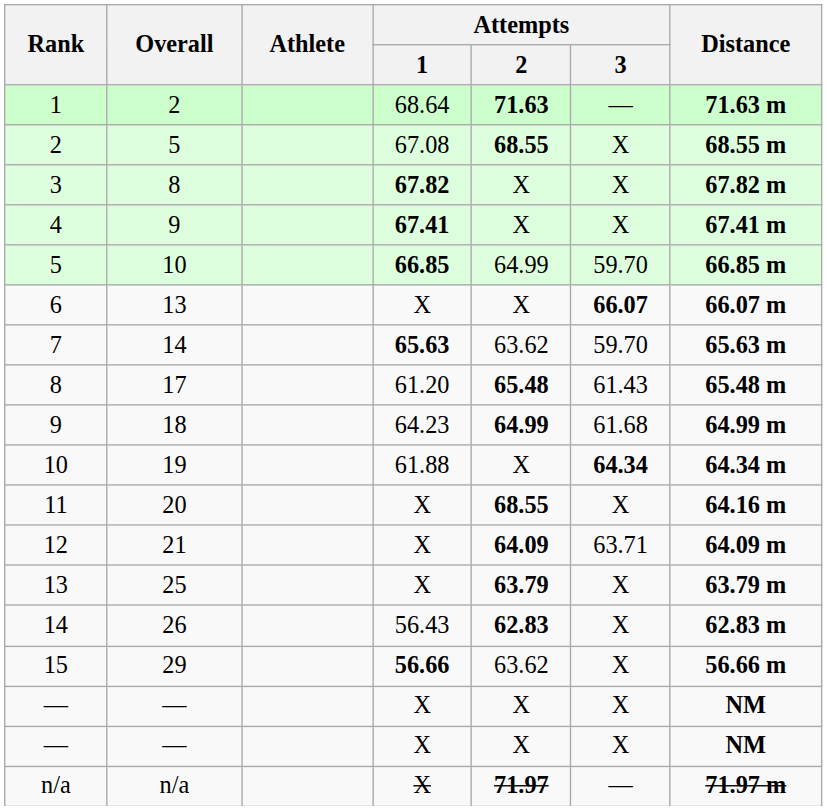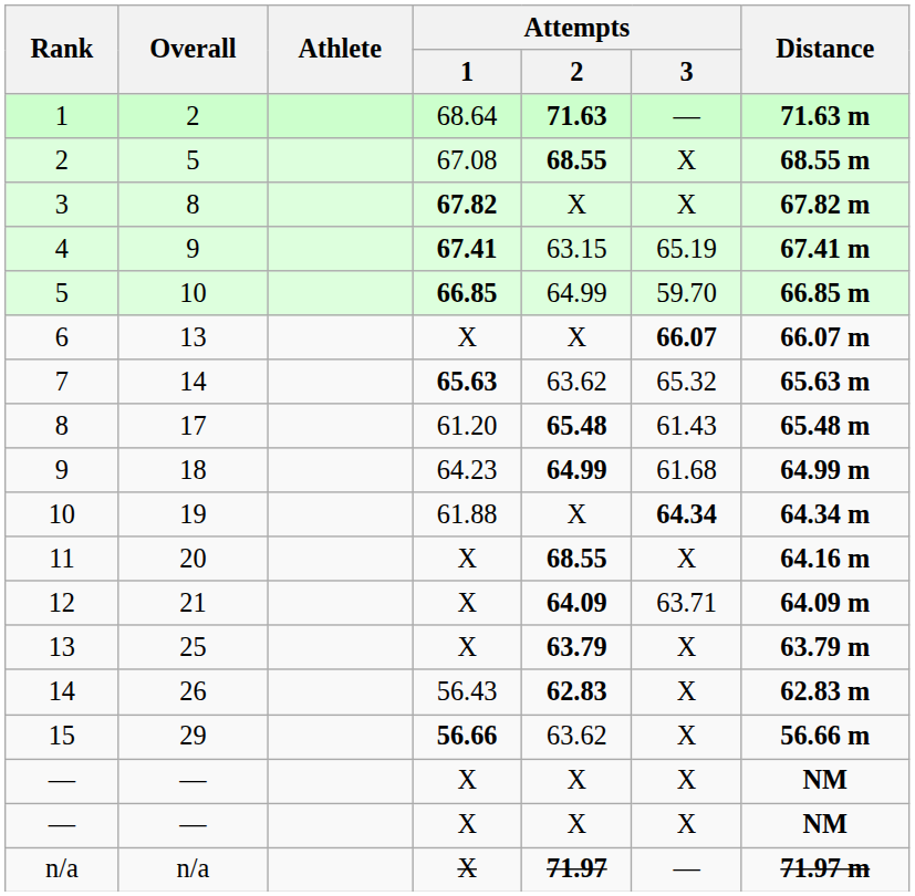 <table class="wikitable" style=" text-align:center; font-size:110%;" width="95%">
 <tr>
 <th rowspan="2">Rank</th>
 <th rowspan="2">Overall</th>
 <th rowspan="2">Athlete</th>
 <th colspan="3">Attempts</th>
 <th rowspan="2">Distance</th>
 </tr>
 <tr>
 <th>1</th>
 <th>2</th>
 <th>3</th>
 </tr>
 <tr style="background:#ccffcc;">
 <td>1</td>
 <td>2</td>
 <td align=left></td>
 <td>68.64</td>
 <td><strong>71.63</strong></td>
 <td>—</td>
 <td><strong>71.63 m</strong></td>
 </tr>
 <tr style="background:#ddffdd;">
 <td>2</td>
 <td>5</td>
 <td align=left></td>
 <td>67.08</td>
 <td><strong>68.55</strong></td>
 <td>X</td>
 <td><strong>68.55 m</strong></td>
 </tr>
 <tr style="background:#ddffdd;">
 <td>3</td>
 <td>8</td>
 <td align=left></td>
 <td><strong>67.82</strong></td>
 <td>X</td>
 <td>X</td>
 <td><strong>67.82 m</strong></td>
 </tr>
 <tr style="background:#ddffdd;">
 <td>4</td>
 <td>9</td>
 <td align=left></td>
 <td><strong>67.41</strong></td>
-<td>X</td>
-<td>X</td>
+<td>63.15</td>
+<td>65.19</td>
 <td><strong>67.41 m</strong></td>
 </tr>
 <tr style="background:#ddffdd;">
 <td>5</td>
 <td>10</td>
 <td align=left></td>
 <td><strong>66.85</strong></td>
 <td>64.99</td>
 <td>59.70</td>
 <td><strong>66.85 m</strong></td>
 </tr>
 <tr>
 <td>6</td>
 <td>13</td>
 <td align=left></td>
 <td>X</td>
 <td>X</td>
 <td><strong>66.07</strong></td>
 <td><strong>66.07 m</strong></td>
 </tr>
 <tr>
 <td>7</td>
 <td>14</td>
 <td align=left></td>
 <td><strong>65.63</strong></td>
 <td>63.62</td>
-<td>59.70</td>
+<td>65.32</td>
 <td><strong>65.63 m</strong></td>
 </tr>
 <tr>
 <td>8</td>
 <td>17</td>
 <td align=left></td>
 <td>61.20</td>
 <td><strong>65.48</strong></td>
 <td>61.43</td>
 <td><strong>65.48 m</strong></td>
 </tr>
 <tr>
 <td>9</td>
 <td>18</td>
 <td align=left></td>
 <td>64.23</td>
 <td><strong>64.99</strong></td>
 <td>61.68</td>
 <td><strong>64.99 m</strong></td>
 </tr>
 <tr>
 <td>10</td>
 <td>19</td>
 <td align=left></td>
 <td>61.88</td>
 <td>X</td>
 <td><strong>64.34</strong></td>
 <td><strong>64.34 m</strong></td>
 </tr>
 <tr>
 <td>11</td>
 <td>20</td>
 <td align=left></td>
 <td>X</td>
 <td><strong>68.55</strong></td>
 <td>X</td>
 <td><strong>64.16 m </strong></td>
 </tr>
 <tr>
 <td>12</td>
 <td>21</td>
 <td align=left></td>
 <td>X</td>
 <td><strong>64.09</strong></td>
 <td>63.71</td>
 <td><strong>64.09 m</strong></td>
 </tr>
 <tr>
 <td>13</td>
 <td>25</td>
 <td align=left></td>
 <td>X</td>
 <td><strong>63.79</strong></td>
 <td>X</td>
 <td><strong>63.79 m</strong></td>
 </tr>
 <tr>
 <td>14</td>
 <td>26</td>
 <td align=left></td>
 <td>56.43</td>
 <td><strong>62.83</strong></td>
 <td>X</td>
 <td><strong>62.83 m</strong></td>
 </tr>
 <tr>
 <td>15</td>
 <td>29</td>
 <td align=left></td>
 <td><strong>56.66</strong></td>
 <td>63.62</td>
 <td>X</td>
 <td><strong>56.66 m</strong></td>
 </tr>
 <tr>
 <td>—</td>
 <td>—</td>
 <td align=left></td>
 <td>X</td>
 <td>X</td>
 <td>X</td>
 <td><strong>NM</strong></td>
 </tr>
 <tr>
 <td>—</td>
 <td>—</td>
 <td align=left></td>
 <td>X</td>
 <td>X</td>
 <td>X</td>
 <td><strong>NM</strong></td>
 </tr>
 <tr>
 <td>n/a</td>
 <td>n/a</td>
 <td align=left></td>
 <td><s>X</s></td>
 <td><s><strong>71.97</strong></s></td>
 <td>—</td>
 <td><s><strong>71.97 m</strong></s></td>
 </tr>
 </table>
